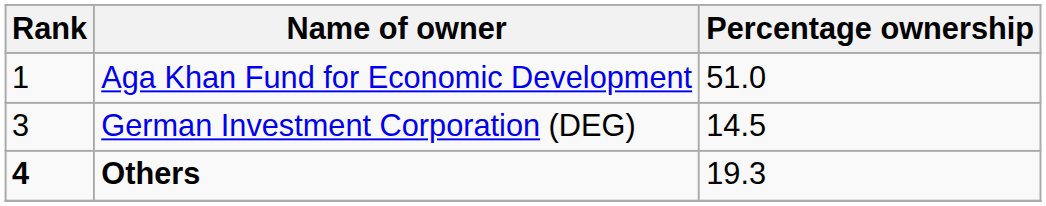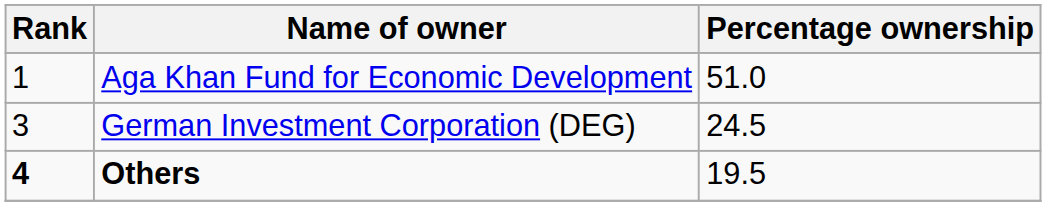 <table class="wikitable sortable" style="margin-left:auto;margin-right:auto">
 <tr>
 <th style="width:2em;">Rank</th>
 <th>Name of owner</th>
 <th>Percentage ownership</th>
 </tr>
 <tr>
 <td>1</td>
 <td><a href='#'>Aga Khan Fund for Economic Development</a></td>
 <td>51.0</td>
 </tr>
 <tr>
 <td>3</td>
 <td><a href='#'>German Investment Corporation</a> (DEG)</td>
-<td>14.5</td>
+<td>24.5</td>
 </tr>
 <tr>
 <td><strong>4</strong></td>
 <td><strong>Others</strong></td>
-<td>19.3</td>
+<td>19.5</td>
 </tr>
 <tr>
 </tr>
 </table>
